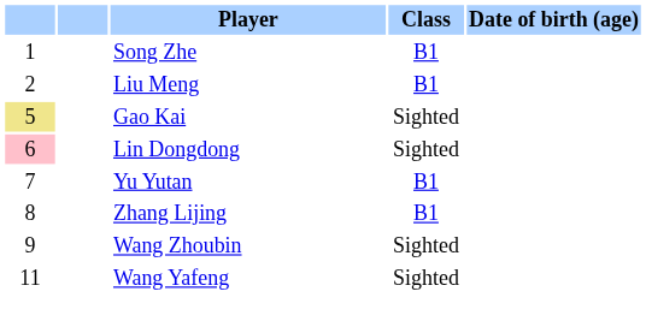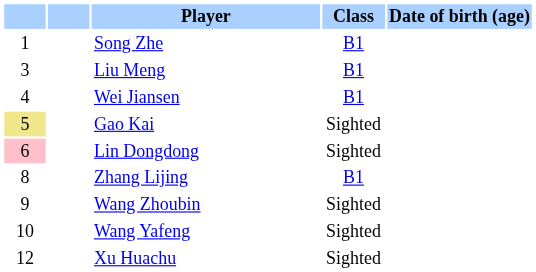 <table class="sortable" border="0" cellspacing="2" cellpadding="2">
 <tr style="background-color:#AAD0FF">
 <th width=8%></th>
 <th width=8%></th>
 <th width=44%>Player</th>
 <th width=12%>Class</th>
 <th width=28%>Date of birth (age)</th>
 </tr>
 <tr>
 <td style="text-align: center;">1</td>
 <td style="text-align: center;"></td>
 <td><a href='#'>Song Zhe</a></td>
 <td style="text-align: center;"><a href='#'>B1</a></td>
 <td></td>
 </tr>
 <tr>
-<td style="text-align: center;">2</td>
+<td style="text-align: center;">3</td>
 <td style="text-align: center;"></td>
 <td><a href='#'>Liu Meng</a></td>
+<td style="text-align: center;"><a href='#'>B1</a></td>
+<td></td>
+</tr>
+<tr>
+<td style="text-align: center;">4</td>
+<td style="text-align: center;"></td>
+<td><a href='#'>Wei Jiansen</a></td>
 <td style="text-align: center;"><a href='#'>B1</a></td>
 <td></td>
 </tr>
 <tr>
 <td style="background: khaki; text-align: center;">5</td>
 <td style="text-align: center;"></td>
 <td><a href='#'>Gao Kai</a></td>
 <td style="text-align: center;">Sighted</td>
 <td></td>
 </tr>
 <tr>
 <td style="background: pink; text-align: center;">6</td>
 <td style="text-align: center;"></td>
 <td><a href='#'>Lin Dongdong</a></td>
 <td style="text-align: center;">Sighted</td>
 <td></td>
 </tr>
 <tr>
-<td style="text-align: center;">7</td>
-<td style="text-align: center;"></td>
-<td><a href='#'>Yu Yutan</a></td>
-<td style="text-align: center;"><a href='#'>B1</a></td>
-<td></td>
-</tr>
-<tr>
 <td style="text-align: center;">8</td>
 <td style="text-align: center;"></td>
 <td><a href='#'>Zhang Lijing</a></td>
 <td style="text-align: center;"><a href='#'>B1</a></td>
 <td></td>
 </tr>
 <tr>
 <td style="text-align: center;">9</td>
 <td style="text-align: center;"></td>
 <td><a href='#'>Wang Zhoubin</a></td>
 <td style="text-align: center;">Sighted</td>
 <td></td>
 </tr>
 <tr>
-<td style="text-align: center;">11</td>
+<td style="text-align: center;">10</td>
 <td style="text-align: center;"></td>
 <td><a href='#'>Wang Yafeng</a></td>
 <td style="text-align: center;">Sighted</td>
 <td></td>
 </tr>
+<tr>
+<td style="text-align: center;">12</td>
+<td style="text-align: center;"></td>
+<td><a href='#'>Xu Huachu</a></td>
+<td style="text-align: center;">Sighted</td>
+<td></td>
+</tr>
 </table>
